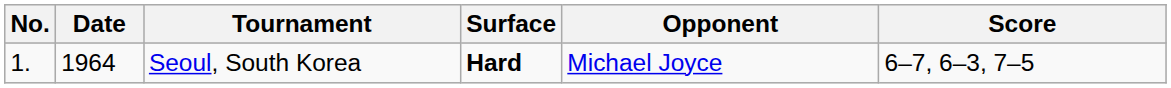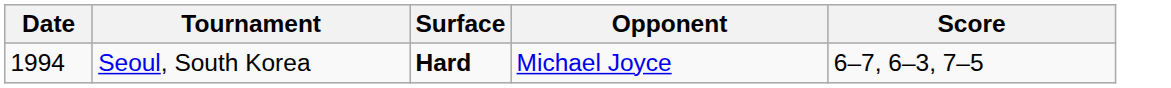 <table class="sortable wikitable">
 <tr>
-<th style="width:20px" class="unsortable">No.</th>
 <th style="width:50px">Date</th>
 <th style="width:200px">Tournament</th>
 <th style="width:50px">Surface</th>
 <th style="width:200px">Opponent</th>
 <th style="width:180px" class="unsortable">Score</th>
 </tr>
 <tr>
-<td>1.</td>
-<td>1964</td>
+<td>1994</td>
 <td><a href='#'>Seoul</a>, South Korea</td>
 <td><strong>Hard</strong></td>
 <td> <a href='#'>Michael Joyce</a></td>
 <td>6–7, 6–3, 7–5</td>
 </tr>
 </table>
